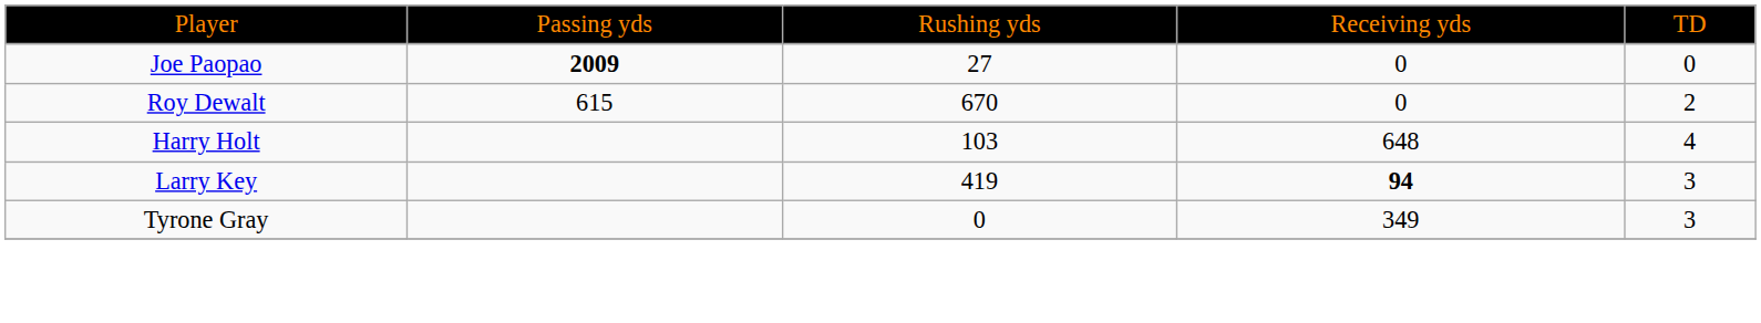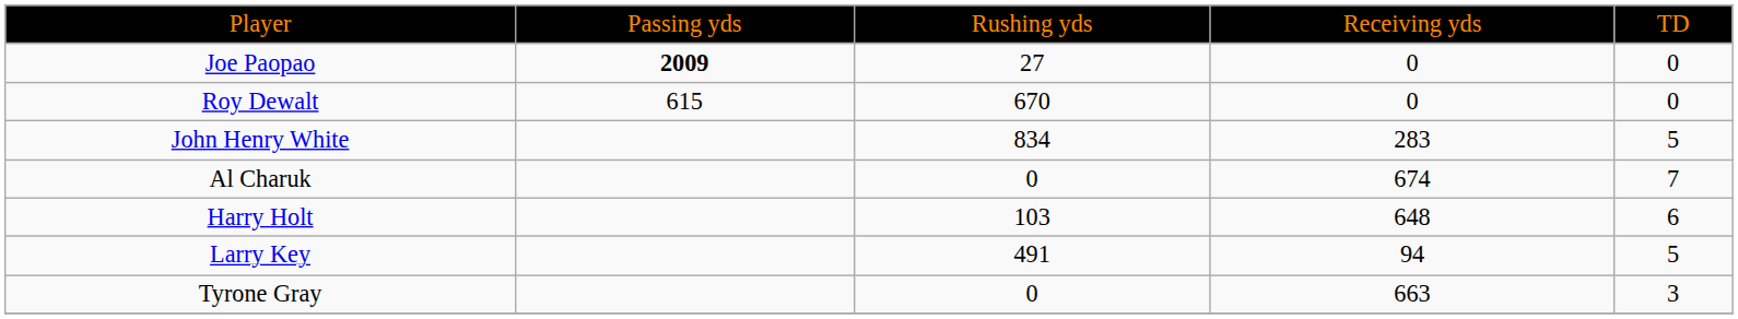 <table class="wikitable" width="90%">
 <tr align="center"  ! style="background:black;color:#FF8800;">
 <td>Player</td>
 <td>Passing yds</td>
 <td>Rushing yds</td>
 <td>Receiving yds</td>
 <td>TD</td>
 </tr>
 <tr align="center" bgcolor="">
 <td><a href='#'>Joe Paopao</a></td>
 <td><strong>2009</strong></td>
 <td>27</td>
 <td>0</td>
 <td>0</td>
 </tr>
 <tr align="center" bgcolor="">
 <td><a href='#'>Roy Dewalt</a></td>
 <td>615</td>
 <td>670</td>
 <td>0</td>
-<td>2</td>
+<td>0</td>
+</tr>
+<tr align="center" bgcolor="">
+<td><a href='#'>John Henry White</a></td>
+<td></td>
+<td>834</td>
+<td>283</td>
+<td>5</td>
+</tr>
+<tr align="center" bgcolor="">
+<td>Al Charuk</td>
+<td></td>
+<td>0</td>
+<td>674</td>
+<td>7</td>
 </tr>
 <tr align="center" bgcolor="">
 <td><a href='#'>Harry Holt</a></td>
 <td></td>
 <td>103</td>
 <td>648</td>
-<td>4</td>
+<td>6</td>
 </tr>
 <tr align="center" bgcolor="">
 <td><a href='#'>Larry Key</a></td>
 <td></td>
-<td>419</td>
-<td><strong>94</strong></td>
-<td>3</td>
+<td>491</td>
+<td>94</td>
+<td>5</td>
 </tr>
 <tr align="center" bgcolor="">
 <td>Tyrone Gray</td>
 <td></td>
 <td>0</td>
-<td>349</td>
+<td>663</td>
 <td>3</td>
 </tr>
 <tr align="center" bgcolor="">
 </tr>
 </table>
